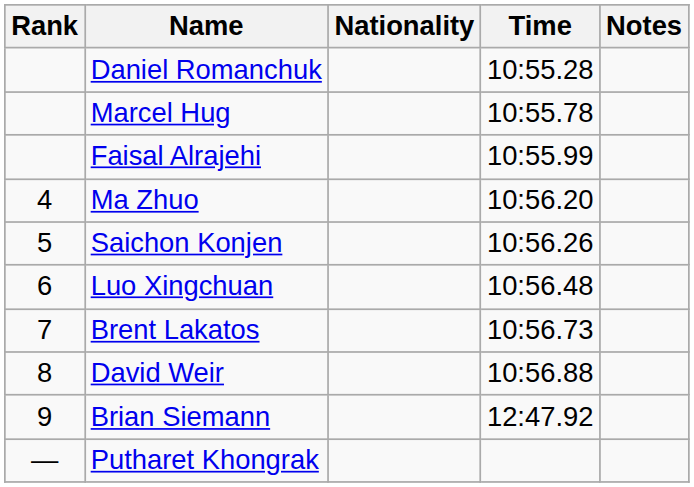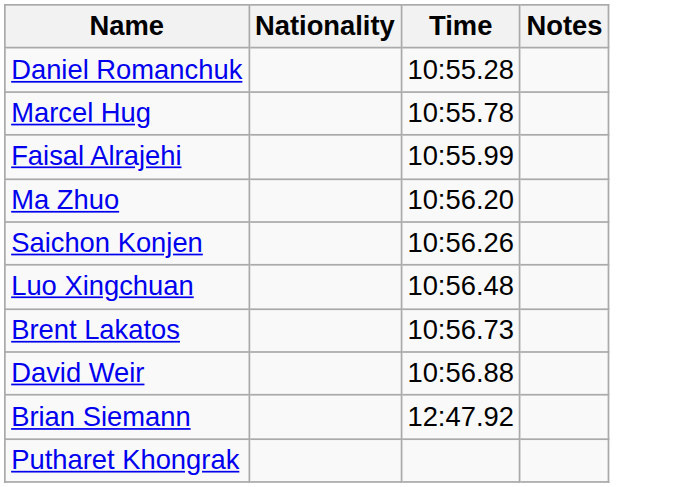 <table class="wikitable sortable" style="text-align:center">
 <tr>
-<th>Rank</th>
 <th>Name</th>
 <th>Nationality</th>
 <th>Time</th>
 <th>Notes</th>
 </tr>
 <tr>
-<td></td>
 <td align="left"><a href='#'>Daniel Romanchuk</a></td>
 <td align="left"></td>
 <td>10:55.28</td>
 <td></td>
 </tr>
 <tr>
-<td></td>
 <td align="left"><a href='#'>Marcel Hug</a></td>
 <td align="left"></td>
 <td>10:55.78</td>
 <td></td>
 </tr>
 <tr>
-<td></td>
 <td align="left"><a href='#'>Faisal Alrajehi</a></td>
 <td align="left"></td>
 <td>10:55.99</td>
 <td></td>
 </tr>
 <tr>
-<td>4</td>
 <td align="left"><a href='#'>Ma Zhuo</a></td>
 <td align="left"></td>
 <td>10:56.20</td>
 <td></td>
 </tr>
 <tr>
-<td>5</td>
 <td align="left"><a href='#'>Saichon Konjen</a></td>
 <td align="left"></td>
 <td>10:56.26</td>
 <td></td>
 </tr>
 <tr>
-<td>6</td>
 <td align="left"><a href='#'>Luo Xingchuan</a></td>
 <td align="left"></td>
 <td>10:56.48</td>
 <td></td>
 </tr>
 <tr>
-<td>7</td>
 <td align="left"><a href='#'>Brent Lakatos</a></td>
 <td align="left"></td>
 <td>10:56.73</td>
 <td></td>
 </tr>
 <tr>
-<td>8</td>
 <td align="left"><a href='#'>David Weir</a></td>
 <td align="left"></td>
 <td>10:56.88</td>
 <td></td>
 </tr>
 <tr>
-<td>9</td>
 <td align="left"><a href='#'>Brian Siemann</a></td>
 <td align="left"></td>
 <td>12:47.92</td>
 <td></td>
 </tr>
 <tr>
-<td>—</td>
 <td align="left"><a href='#'>Putharet Khongrak</a></td>
 <td align="left"></td>
 <td></td>
 <td></td>
 </tr>
 </table>
